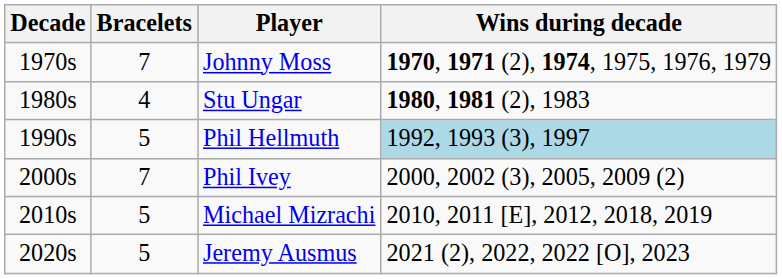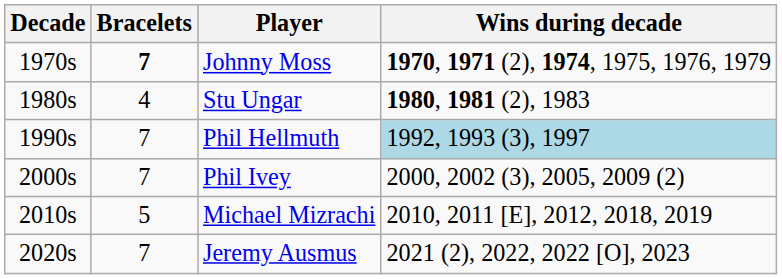 <table class="wikitable sortable">
 <tr>
 <th>Decade</th>
 <th>Bracelets</th>
 <th>Player</th>
 <th class="unsortable">Wins during decade</th>
 </tr>
 <tr>
 <td align=center>1970s</td>
-<td align=center>7</td>
+<td align=center><strong>7</strong></td>
 <td> <a href='#'>Johnny Moss</a></td>
 <td><strong>1970</strong>, <strong>1971</strong> (2), <strong>1974</strong>, 1975, 1976, 1979</td>
 </tr>
 <tr>
 <td align=center>1980s</td>
 <td align=center>4</td>
 <td> <a href='#'>Stu Ungar</a></td>
 <td><strong>1980</strong>, <strong>1981</strong> (2), 1983</td>
 </tr>
 <tr>
 <td align=center>1990s</td>
-<td align=center>5</td>
+<td align=center>7</td>
 <td> <a href='#'>Phil Hellmuth</a></td>
 <td style="background: lightblue;">1992, 1993 (3), 1997</td>
 </tr>
 <tr>
 <td align=center>2000s</td>
 <td align=center>7</td>
 <td> <a href='#'>Phil Ivey</a></td>
 <td>2000, 2002 (3), 2005, 2009 (2)</td>
 </tr>
 <tr>
 <td align=center>2010s</td>
 <td align=center>5</td>
 <td> <a href='#'>Michael Mizrachi</a></td>
 <td>2010, 2011 [E], 2012, 2018, 2019</td>
 </tr>
 <tr>
 <td align=center>2020s</td>
-<td align=center>5</td>
+<td align=center>7</td>
 <td> <a href='#'>Jeremy Ausmus</a></td>
 <td>2021 (2), 2022, 2022 [O], 2023</td>
 </tr>
 </table>
